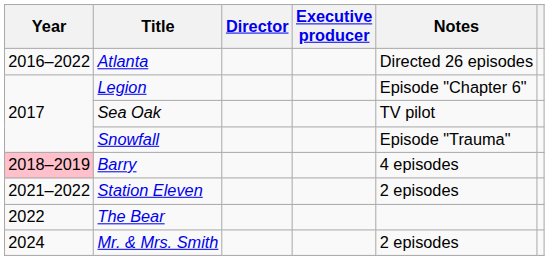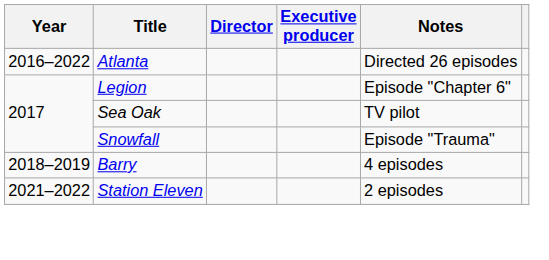 <table class="wikitable plainrowheaders">
 <tr>
 <th scope="col">Year</th>
 <th scope="col">Title</th>
 <th scope="col"><a href='#'>Director</a></th>
 <th scope="col"><a href='#'>Executive <br> producer</a></th>
 <th scope="col">Notes</th>
 <th scope="col"></th>
 </tr>
 <tr>
 <td>2016–2022</td>
 <td><em><a href='#'>Atlanta</a></em></td>
 <td></td>
 <td></td>
 <td>Directed 26 episodes</td>
 <td></td>
 </tr>
 <tr>
 <td rowspan=3>2017</td>
 <td><em><a href='#'>Legion</a></em></td>
 <td></td>
 <td></td>
 <td>Episode "Chapter 6"</td>
 <td></td>
 </tr>
 <tr>
 <td><em>Sea Oak</em></td>
 <td></td>
 <td></td>
 <td>TV pilot</td>
 <td></td>
 </tr>
 <tr>
 <td><em><a href='#'>Snowfall</a></em></td>
 <td></td>
 <td></td>
 <td>Episode "Trauma"</td>
 <td></td>
 </tr>
 <tr>
-<td style="background: pink;">2018–2019</td>
+<td>2018–2019</td>
 <td><em><a href='#'>Barry</a></em></td>
 <td></td>
 <td></td>
 <td>4 episodes</td>
 <td></td>
 </tr>
 <tr>
 <td>2021–2022</td>
 <td><em><a href='#'>Station Eleven</a></em></td>
 <td></td>
 <td></td>
 <td>2 episodes</td>
 <td></td>
 </tr>
-<tr>
-<td>2022</td>
-<td><em><a href='#'>The Bear</a></em></td>
-<td></td>
-<td></td>
-<td></td>
-<td></td>
-</tr>
-<tr>
-<td>2024</td>
-<td><em><a href='#'>Mr. & Mrs. Smith</a></em></td>
-<td></td>
-<td></td>
-<td>2 episodes</td>
-<td></td>
-</tr>
 </table>
